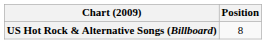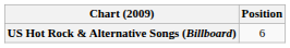 <table class="wikitable sortable plainrowheaders" style="text-align:center">
 <tr>
 <th scope="col">Chart (2009)</th>
 <th scope="col">Position</th>
 </tr>
 <tr>
 <th scope="row">US Hot Rock & Alternative Songs (<em>Billboard</em>)</th>
-<td>8</td>
+<td>6</td>
 </tr>
 </table>
